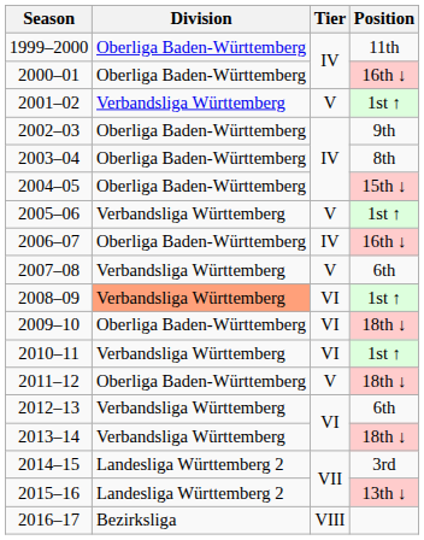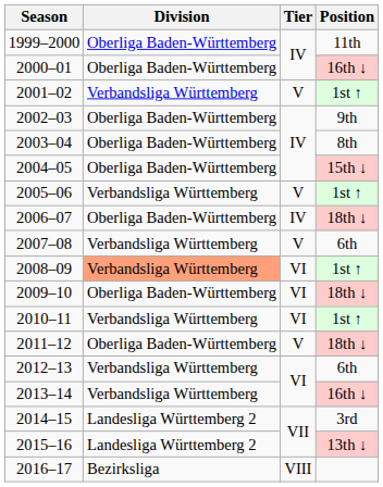 <table class="wikitable">
 <tr>
 <th>Season</th>
 <th>Division</th>
 <th>Tier</th>
 <th>Position</th>
 </tr>
 <tr align="center">
 <td>1999–2000</td>
 <td align="left"><a href='#'>Oberliga Baden-Württemberg</a></td>
 <td rowspan=2>IV</td>
 <td>11th</td>
 </tr>
 <tr align="center">
 <td>2000–01</td>
 <td align="left">Oberliga Baden-Württemberg</td>
 <td style="background:#ffcccc">16th ↓</td>
 </tr>
 <tr align="center">
 <td>2001–02</td>
 <td align="left"><a href='#'>Verbandsliga Württemberg</a></td>
 <td>V</td>
 <td style="background:#ddffdd">1st ↑</td>
 </tr>
 <tr align="center">
 <td>2002–03</td>
 <td align="left">Oberliga Baden-Württemberg</td>
 <td rowspan=3>IV</td>
 <td>9th</td>
 </tr>
 <tr align="center">
 <td>2003–04</td>
 <td align="left">Oberliga Baden-Württemberg</td>
 <td>8th</td>
 </tr>
 <tr align="center">
 <td>2004–05</td>
 <td align="left">Oberliga Baden-Württemberg</td>
 <td style="background:#ffcccc">15th ↓</td>
 </tr>
 <tr align="center">
 <td>2005–06</td>
 <td align="left">Verbandsliga Württemberg</td>
 <td>V</td>
 <td style="background:#ddffdd">1st ↑</td>
 </tr>
 <tr align="center">
 <td>2006–07</td>
 <td align="left">Oberliga Baden-Württemberg</td>
 <td>IV</td>
-<td style="background:#ffcccc">16th ↓</td>
+<td style="background:#ffcccc">18th ↓</td>
 </tr>
 <tr align="center">
 <td>2007–08</td>
 <td align="left">Verbandsliga Württemberg</td>
 <td>V</td>
 <td>6th</td>
 </tr>
 <tr align="center">
 <td>2008–09</td>
 <td align="left" style="background: lightsalmon;">Verbandsliga Württemberg</td>
 <td>VI</td>
 <td style="background:#ddffdd">1st ↑</td>
 </tr>
 <tr align="center">
 <td>2009–10</td>
 <td align="left">Oberliga Baden-Württemberg</td>
 <td>VI</td>
 <td style="background:#ffcccc">18th ↓</td>
 </tr>
 <tr align="center">
 <td>2010–11</td>
 <td align="left">Verbandsliga Württemberg</td>
 <td>VI</td>
 <td style="background:#ddffdd">1st ↑</td>
 </tr>
 <tr align="center">
 <td>2011–12</td>
 <td align="left">Oberliga Baden-Württemberg</td>
 <td>V</td>
 <td style="background:#ffcccc">18th ↓</td>
 </tr>
 <tr align="center">
 <td>2012–13</td>
 <td align="left">Verbandsliga Württemberg</td>
 <td rowspan=2>VI</td>
 <td>6th</td>
 </tr>
 <tr align="center">
 <td>2013–14</td>
 <td align="left">Verbandsliga Württemberg</td>
-<td style="background:#ffcccc">18th ↓</td>
+<td style="background:#ffcccc">16th ↓</td>
 </tr>
 <tr align="center">
 <td>2014–15</td>
 <td align="left">Landesliga Württemberg 2</td>
 <td rowspan=2>VII</td>
 <td>3rd</td>
 </tr>
 <tr align="center">
 <td>2015–16</td>
 <td align="left">Landesliga Württemberg 2</td>
 <td style="background:#ffcccc">13th ↓</td>
 </tr>
 <tr align="center">
 <td>2016–17</td>
 <td align="left">Bezirksliga</td>
 <td>VIII</td>
 <td></td>
 </tr>
 </table>
